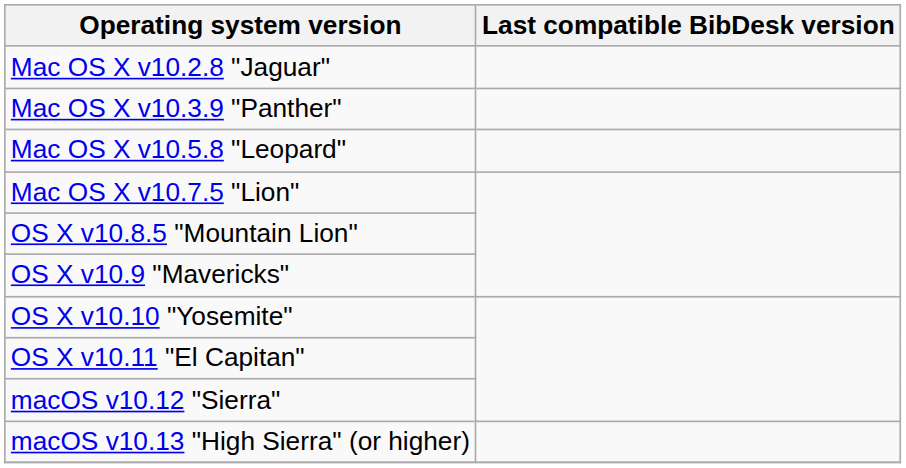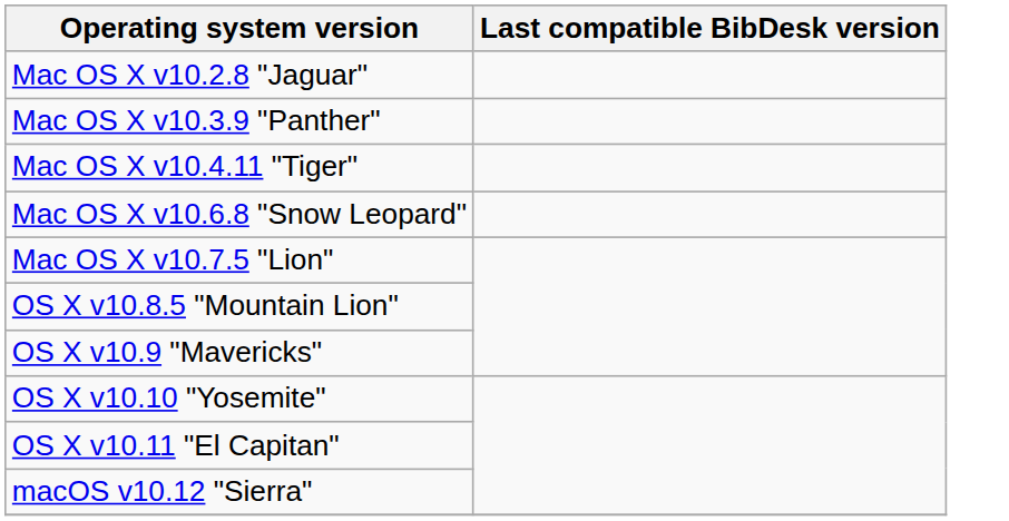 <table class="wikitable">
 <tr>
 <th>Operating system version</th>
 <th>Last compatible BibDesk version</th>
 </tr>
 <tr>
 <td><a href='#'>Mac OS X v10.2.8</a> "Jaguar"</td>
 <td></td>
 </tr>
 <tr>
 <td><a href='#'>Mac OS X v10.3.9</a> "Panther"</td>
 <td></td>
 </tr>
 <tr>
-<td><a href='#'>Mac OS X v10.5.8</a> "Leopard"</td>
+<td><a href='#'>Mac OS X v10.4.11</a> "Tiger"</td>
+<td></td>
+</tr>
+<tr>
+<td><a href='#'>Mac OS X v10.6.8</a> "Snow Leopard"</td>
 <td></td>
 </tr>
 <tr>
 <td><a href='#'>Mac OS X v10.7.5</a> "Lion"</td>
 <td rowspan="3"></td>
 </tr>
 <tr>
 <td><a href='#'>OS X v10.8.5</a> "Mountain Lion"</td>
 </tr>
 <tr>
 <td><a href='#'>OS X v10.9</a> "Mavericks"</td>
 </tr>
 <tr>
 <td><a href='#'>OS X v10.10</a> "Yosemite"</td>
 <td rowspan="3"></td>
 </tr>
 <tr>
 <td><a href='#'>OS X v10.11</a> "El Capitan"</td>
 </tr>
 <tr>
 <td><a href='#'>macOS v10.12</a> "Sierra"</td>
 </tr>
 <tr>
-<td><a href='#'>macOS v10.13</a> "High Sierra" (or higher)</td>
-<td></td>
-</tr>
-<tr>
 </tr>
 </table>
